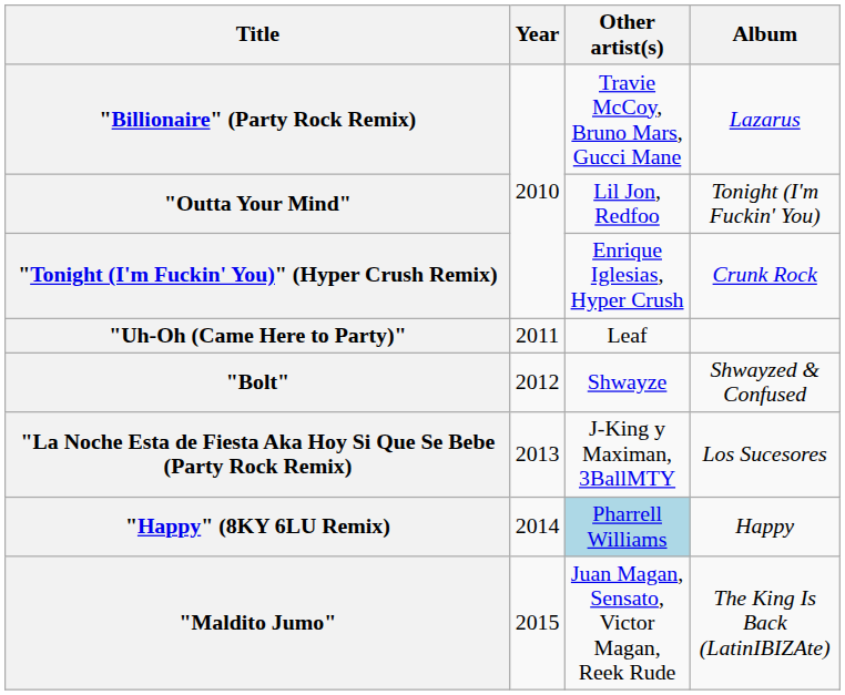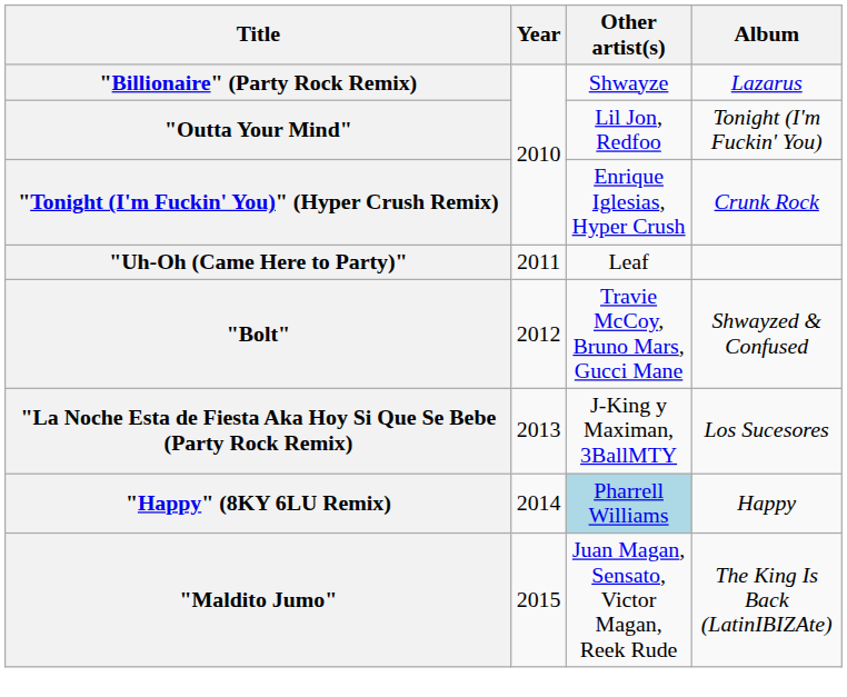 <table class="wikitable plainrowheaders" style="text-align:center;">
 <tr>
 <th scope="col" style="width:22.5em;">Title</th>
 <th scope="col">Year</th>
 <th scope="col">Other artist(s)</th>
 <th scope="col">Album</th>
 </tr>
 <tr>
 <th scope="row">"<a href='#'>Billionaire</a>" (Party Rock Remix)</th>
 <td rowspan="3">2010</td>
-<td><a href='#'>Travie McCoy</a>, <a href='#'>Bruno Mars</a>, <a href='#'>Gucci Mane</a></td>
+<td><a href='#'>Shwayze</a></td>
 <td><em><a href='#'>Lazarus</a></em></td>
 </tr>
 <tr>
 <th scope="row">"Outta Your Mind"</th>
 <td><a href='#'>Lil Jon</a>, <a href='#'>Redfoo</a></td>
 <td><em>Tonight (I'm Fuckin' You)</em></td>
 </tr>
 <tr>
 <th scope="row">"<a href='#'>Tonight (I'm Fuckin' You)</a>" (Hyper Crush Remix)</th>
 <td><a href='#'>Enrique Iglesias</a>, <a href='#'>Hyper Crush</a></td>
 <td><em><a href='#'>Crunk Rock</a></em></td>
 </tr>
 <tr>
 <th scope="row">"Uh-Oh (Came Here to Party)"</th>
 <td>2011</td>
 <td>Leaf</td>
 <td><em></em></td>
 </tr>
 <tr>
 <th scope="row">"Bolt"</th>
 <td>2012</td>
-<td><a href='#'>Shwayze</a></td>
+<td><a href='#'>Travie McCoy</a>, <a href='#'>Bruno Mars</a>, <a href='#'>Gucci Mane</a></td>
 <td><em>Shwayzed & Confused</em></td>
 </tr>
 <tr>
 <th scope="row">"La Noche Esta de Fiesta Aka Hoy Si Que Se Bebe (Party Rock Remix)</th>
 <td>2013</td>
 <td>J-King y Maximan, <a href='#'>3BallMTY</a></td>
 <td><em>Los Sucesores</em></td>
 </tr>
 <tr>
 <th scope="row">"<a href='#'>Happy</a>" (8KY 6LU Remix)</th>
 <td>2014</td>
 <td style="background: lightblue;"><a href='#'>Pharrell Williams</a></td>
 <td><em>Happy</em></td>
 </tr>
 <tr>
 <th scope="row">"Maldito Jumo"</th>
 <td>2015</td>
 <td><a href='#'>Juan Magan</a>, <a href='#'>Sensato</a>, Victor Magan, Reek Rude</td>
 <td><em>The King Is Back (LatinIBIZAte)</em></td>
 </tr>
 </table>
